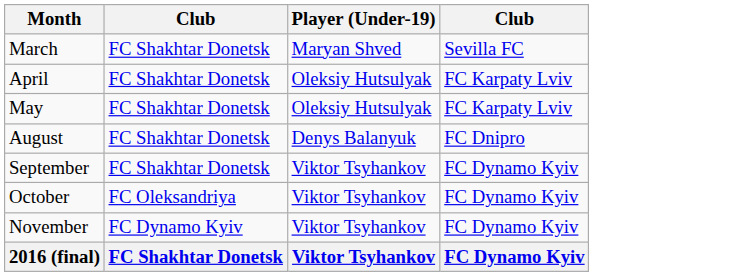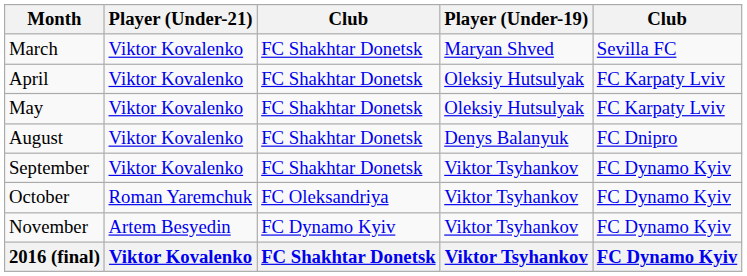 <table class="wikitable">
 <tr>
 <th>Month</th>
+<th>Player (Under-21)</th>
 <th>Club</th>
 <th>Player (Under-19)</th>
 <th>Club</th>
 </tr>
 <tr>
 <td>March</td>
+<td><a href='#'>Viktor Kovalenko</a></td>
 <td><a href='#'>FC Shakhtar Donetsk</a></td>
 <td><a href='#'>Maryan Shved</a></td>
 <td><a href='#'>Sevilla FC</a></td>
 </tr>
 <tr>
 <td>April</td>
+<td><a href='#'>Viktor Kovalenko</a></td>
 <td><a href='#'>FC Shakhtar Donetsk</a></td>
 <td><a href='#'>Oleksiy Hutsulyak</a></td>
 <td><a href='#'>FC Karpaty Lviv</a></td>
 </tr>
 <tr>
 <td>May</td>
+<td><a href='#'>Viktor Kovalenko</a></td>
 <td><a href='#'>FC Shakhtar Donetsk</a></td>
 <td><a href='#'>Oleksiy Hutsulyak</a></td>
 <td><a href='#'>FC Karpaty Lviv</a></td>
 </tr>
 <tr>
 <td>August</td>
+<td><a href='#'>Viktor Kovalenko</a></td>
 <td><a href='#'>FC Shakhtar Donetsk</a></td>
 <td><a href='#'>Denys Balanyuk</a></td>
 <td><a href='#'>FC Dnipro</a></td>
 </tr>
 <tr>
 <td>September</td>
+<td><a href='#'>Viktor Kovalenko</a></td>
 <td><a href='#'>FC Shakhtar Donetsk</a></td>
 <td><a href='#'>Viktor Tsyhankov</a></td>
 <td><a href='#'>FC Dynamo Kyiv</a></td>
 </tr>
 <tr>
 <td>October</td>
+<td><a href='#'>Roman Yaremchuk</a></td>
 <td><a href='#'>FC Oleksandriya</a></td>
 <td><a href='#'>Viktor Tsyhankov</a></td>
 <td><a href='#'>FC Dynamo Kyiv</a></td>
 </tr>
 <tr>
 <td>November</td>
+<td><a href='#'>Artem Besyedin</a></td>
 <td><a href='#'>FC Dynamo Kyiv</a></td>
 <td><a href='#'>Viktor Tsyhankov</a></td>
 <td><a href='#'>FC Dynamo Kyiv</a></td>
 </tr>
 <tr>
 <th>2016 (final)</th>
+<th><a href='#'>Viktor Kovalenko</a></th>
 <th><a href='#'>FC Shakhtar Donetsk</a></th>
 <th><a href='#'>Viktor Tsyhankov</a></th>
 <th><a href='#'>FC Dynamo Kyiv</a></th>
 </tr>
 </table>
